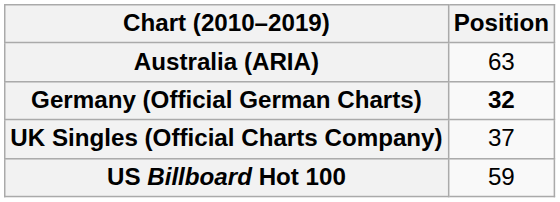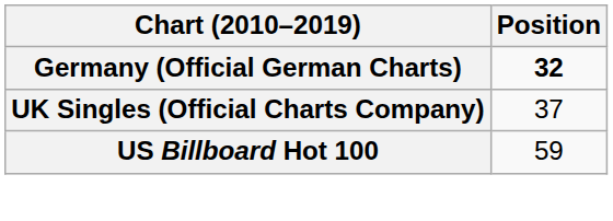 <table class="wikitable sortable plainrowheaders" style="text-align:center">
 <tr>
 <th scope="col">Chart (2010–2019)</th>
 <th scope="col">Position</th>
-</tr>
-<tr>
-<th scope="row">Australia (ARIA)</th>
-<td>63</td>
 </tr>
 <tr>
 <th scope="row">Germany (Official German Charts)</th>
 <td><strong>32</strong></td>
 </tr>
 <tr>
 <th scope="row">UK Singles (Official Charts Company)</th>
 <td>37</td>
 </tr>
 <tr>
 <th scope="row">US <em>Billboard</em> Hot 100</th>
 <td>59</td>
 </tr>
 </table>
